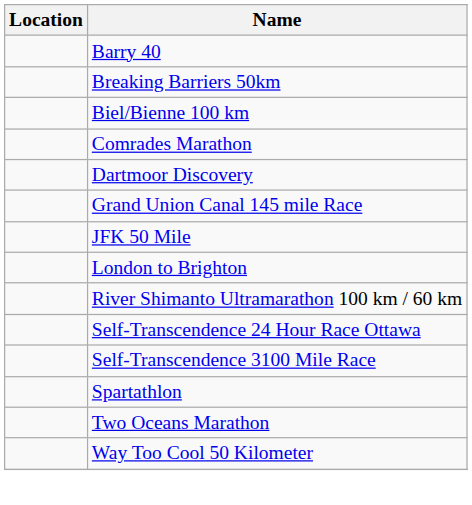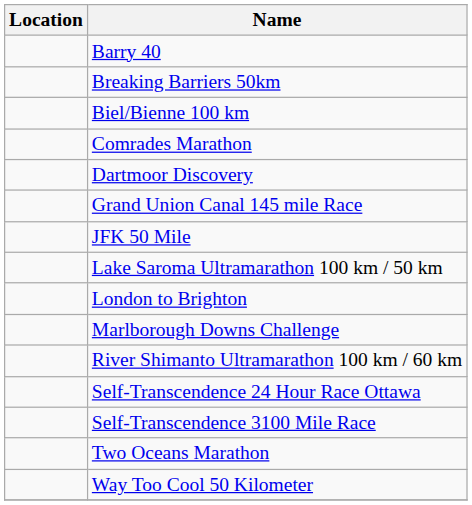 <table class="wikitable sortable">
 <tr>
 <th>Location</th>
 <th>Name</th>
 </tr>
 <tr>
 <td></td>
 <td><a href='#'>Barry 40</a></td>
 </tr>
 <tr>
 <td></td>
 <td><a href='#'>Breaking Barriers 50km</a></td>
 </tr>
 <tr>
 <td></td>
 <td><a href='#'>Biel/Bienne 100 km</a></td>
 </tr>
 <tr>
 <td></td>
 <td><a href='#'>Comrades Marathon</a></td>
 </tr>
 <tr>
 <td></td>
 <td><a href='#'>Dartmoor Discovery</a></td>
 </tr>
 <tr>
 <td></td>
 <td><a href='#'>Grand Union Canal 145 mile Race</a></td>
 </tr>
 <tr>
 <td></td>
 <td><a href='#'>JFK 50 Mile</a></td>
 </tr>
 <tr>
 <td></td>
+<td><a href='#'>Lake Saroma Ultramarathon</a> 100 km / 50 km </td>
+</tr>
+<tr>
+<td></td>
 <td><a href='#'>London to Brighton</a></td>
+</tr>
+<tr>
+<td></td>
+<td><a href='#'>Marlborough Downs Challenge</a></td>
 </tr>
 <tr>
 <td></td>
 <td><a href='#'>River Shimanto Ultramarathon</a> 100 km / 60 km</td>
 </tr>
 <tr>
 <td></td>
 <td><a href='#'>Self-Transcendence 24 Hour Race Ottawa</a></td>
 </tr>
 <tr>
 <td></td>
 <td><a href='#'>Self-Transcendence 3100 Mile Race</a></td>
 </tr>
 <tr>
 <td></td>
-<td><a href='#'>Spartathlon</a></td>
-</tr>
-<tr>
-<td></td>
 <td><a href='#'>Two Oceans Marathon</a></td>
 </tr>
 <tr>
 <td></td>
 <td><a href='#'>Way Too Cool 50 Kilometer</a></td>
 </tr>
 <tr>
 </tr>
 </table>
